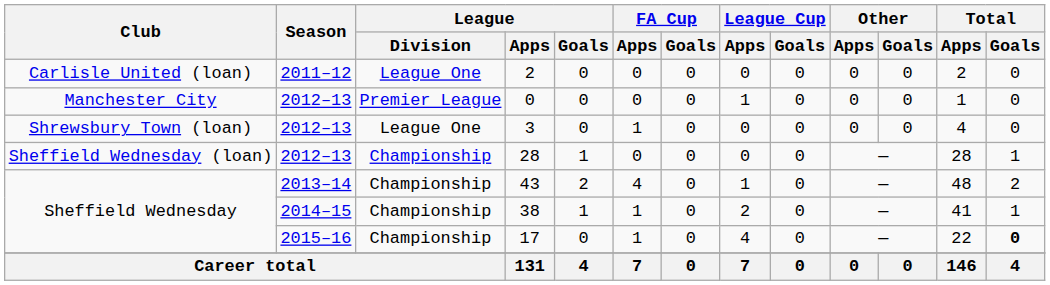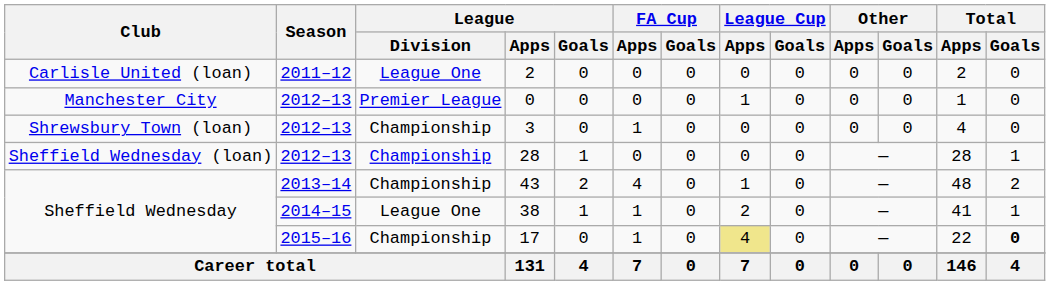 <table class="wikitable" style="text-align:center">
 <tr>
 <th rowspan="2">Club</th>
 <th rowspan="2">Season</th>
 <th colspan="3">League</th>
 <th colspan="2"><a href='#'>FA Cup</a></th>
 <th colspan="2"><a href='#'>League Cup</a></th>
 <th colspan="2">Other</th>
 <th colspan="2">Total</th>
 </tr>
 <tr>
 <th>Division</th>
 <th>Apps</th>
 <th>Goals</th>
 <th>Apps</th>
 <th>Goals</th>
 <th>Apps</th>
 <th>Goals</th>
 <th>Apps</th>
 <th>Goals</th>
 <th>Apps</th>
 <th>Goals</th>
 </tr>
 <tr>
 <td><a href='#'>Carlisle United</a> (loan)</td>
 <td><a href='#'>2011–12</a></td>
 <td><a href='#'>League One</a></td>
 <td>2</td>
 <td>0</td>
 <td>0</td>
 <td>0</td>
 <td>0</td>
 <td>0</td>
 <td>0</td>
 <td>0</td>
 <td>2</td>
 <td>0</td>
 </tr>
 <tr>
 <td><a href='#'>Manchester City</a></td>
 <td><a href='#'>2012–13</a></td>
 <td><a href='#'>Premier League</a></td>
 <td>0</td>
 <td>0</td>
 <td>0</td>
 <td>0</td>
 <td>1</td>
 <td>0</td>
 <td>0</td>
 <td>0</td>
 <td>1</td>
 <td>0</td>
 </tr>
 <tr>
 <td><a href='#'>Shrewsbury Town</a> (loan)</td>
 <td><a href='#'>2012–13</a></td>
-<td>League One</td>
+<td>Championship</td>
 <td>3</td>
 <td>0</td>
 <td>1</td>
 <td>0</td>
 <td>0</td>
 <td>0</td>
 <td>0</td>
 <td>0</td>
 <td>4</td>
 <td>0</td>
 </tr>
 <tr>
 <td><a href='#'>Sheffield Wednesday</a> (loan)</td>
 <td><a href='#'>2012–13</a></td>
 <td><a href='#'>Championship</a></td>
 <td>28</td>
 <td>1</td>
 <td>0</td>
 <td>0</td>
 <td>0</td>
 <td>0</td>
 <td colspan="2">—</td>
 <td>28</td>
 <td>1</td>
 </tr>
 <tr>
 <td rowspan=3>Sheffield Wednesday</td>
 <td><a href='#'>2013–14</a></td>
 <td>Championship</td>
 <td>43</td>
 <td>2</td>
 <td>4</td>
 <td>0</td>
 <td>1</td>
 <td>0</td>
 <td colspan="2">—</td>
 <td>48</td>
 <td>2</td>
 </tr>
 <tr>
 <td><a href='#'>2014–15</a></td>
-<td>Championship</td>
+<td>League One</td>
 <td>38</td>
 <td>1</td>
 <td>1</td>
 <td>0</td>
 <td>2</td>
 <td>0</td>
 <td colspan="2">—</td>
 <td>41</td>
 <td>1</td>
 </tr>
 <tr>
 <td><a href='#'>2015–16</a></td>
 <td>Championship</td>
 <td>17</td>
 <td>0</td>
 <td>1</td>
 <td>0</td>
-<td>4</td>
+<td style="background: khaki;">4</td>
 <td>0</td>
 <td colspan="2">—</td>
 <td>22</td>
 <td><strong>0</strong></td>
 </tr>
 <tr !colspan="2"|Total!125!!4!!7!!0!!7!!0!!colspan="2"|—!!138!!4>
 </tr>
 <tr>
 <th colspan="3">Career total</th>
 <th>131</th>
 <th>4</th>
 <th>7</th>
 <th>0</th>
 <th>7</th>
 <th>0</th>
 <th>0</th>
 <th>0</th>
 <th>146</th>
 <th>4</th>
 </tr>
 </table>
